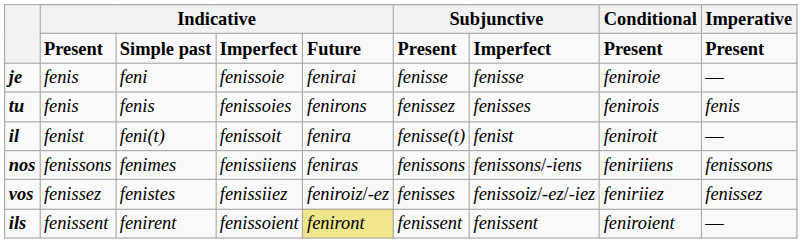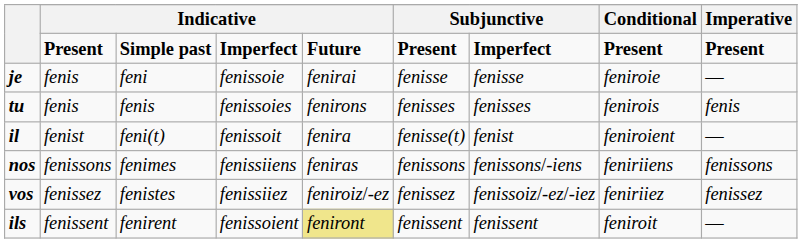 <table class="wikitable">
 <tr>
 <th rowspan="3"> </th>
 </tr>
 <tr>
 <th colspan="4" style="text-align: center;">Indicative</th>
 <th colspan="2" style="text-align: center;">Subjunctive</th>
 <th style="text-align: center;">Conditional</th>
 <th style="text-align: center;">Imperative</th>
 </tr>
 <tr>
 <td><strong>Present</strong></td>
 <td><strong>Simple past</strong></td>
 <td><strong>Imperfect</strong></td>
 <td><strong>Future</strong></td>
 <td><strong>Present</strong></td>
 <td><strong>Imperfect</strong></td>
 <td><strong>Present</strong></td>
 <td><strong>Present</strong></td>
 </tr>
 <tr>
 <td><strong><em>je</em></strong></td>
 <td><em>fenis</em></td>
 <td><em>feni</em></td>
 <td><em>fenissoie</em></td>
 <td><em>fenirai</em></td>
 <td><em>fenisse</em></td>
 <td><em>fenisse</em></td>
 <td><em>feniroie</em></td>
 <td>—</td>
 </tr>
 <tr>
 <td><strong><em>tu</em></strong></td>
 <td><em>fenis</em></td>
 <td><em>fenis</em></td>
 <td><em>fenissoies</em></td>
 <td><em>fenirons</em></td>
-<td><em>fenissez</em></td>
+<td><em>fenisses</em></td>
 <td><em>fenisses</em></td>
 <td><em>fenirois</em></td>
 <td><em>fenis</em></td>
 </tr>
 <tr>
 <td><strong><em>il</em></strong></td>
 <td><em>fenist</em></td>
 <td><em>feni(t)</em></td>
 <td><em>fenissoit</em></td>
 <td><em>fenira</em></td>
 <td><em>fenisse(t)</em></td>
 <td><em>fenist</em></td>
-<td><em>feniroit</em></td>
+<td><em>feniroient</em></td>
 <td>—</td>
 </tr>
 <tr>
 <td><strong><em>nos</em></strong></td>
 <td><em>fenissons</em></td>
 <td><em>fenimes</em></td>
 <td><em>fenissiiens</em></td>
 <td><em>feniras</em></td>
 <td><em>fenissons</em></td>
 <td><em>fenissons</em>/<em>-iens</em></td>
 <td><em>feniriiens</em></td>
 <td><em>fenissons</em></td>
 </tr>
 <tr>
 <td><strong><em>vos</em></strong></td>
 <td><em>fenissez</em></td>
 <td><em>fenistes</em></td>
 <td><em>fenissiiez</em></td>
 <td><em>feniroiz</em>/<em>-ez</em></td>
-<td><em>fenisses</em></td>
+<td><em>fenissez</em></td>
 <td><em>fenissoiz</em>/<em>-ez</em>/<em>-iez</em></td>
 <td><em>feniriiez</em></td>
 <td><em>fenissez</em></td>
 </tr>
 <tr>
 <td><strong><em>ils</em></strong></td>
 <td><em>fenissent</em></td>
 <td><em>fenirent</em></td>
 <td><em>fenissoient</em></td>
 <td style="background: khaki;"><em>feniront</em></td>
 <td><em>fenissent</em></td>
 <td><em>fenissent</em></td>
-<td><em>feniroient</em></td>
+<td><em>feniroit</em></td>
 <td>—</td>
 </tr>
 </table>
